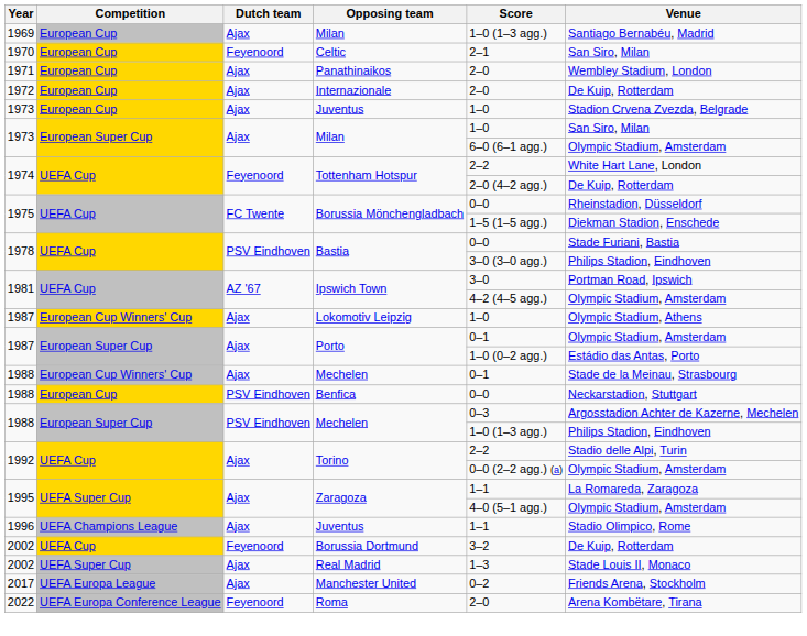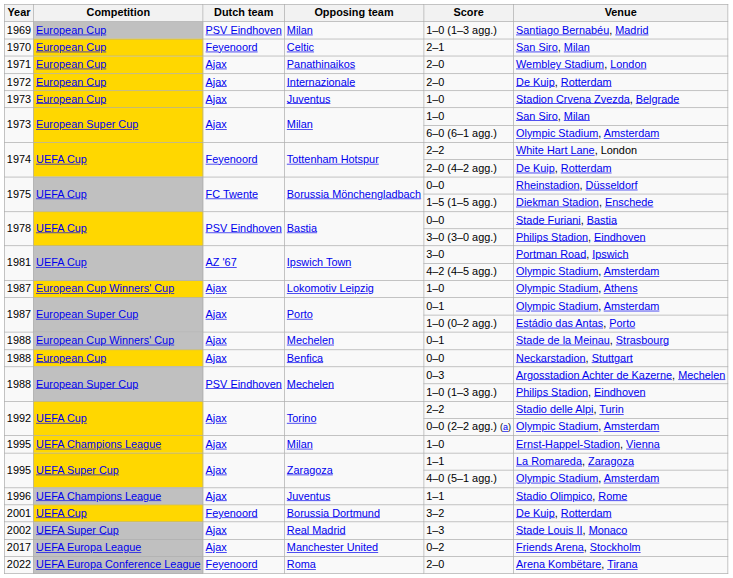 <table class="wikitable sortable">
 <tr>
 <th>Year</th>
 <th>Competition</th>
 <th> Dutch team</th>
 <th>Opposing team</th>
 <th>Score</th>
 <th>Venue</th>
 </tr>
 <tr>
 <td>1969</td>
 <td bgcolor=silver><a href='#'>European Cup</a></td>
-<td><a href='#'>Ajax</a></td>
+<td><a href='#'>PSV Eindhoven</a></td>
 <td> <a href='#'>Milan</a></td>
 <td>1–0 (1–3 agg.)</td>
 <td> <a href='#'>Santiago Bernabéu</a>, <a href='#'>Madrid</a></td>
 </tr>
 <tr>
 <td>1970</td>
 <td bgcolor=gold><a href='#'>European Cup</a></td>
 <td><a href='#'>Feyenoord</a></td>
 <td> <a href='#'>Celtic</a></td>
 <td>2–1 </td>
 <td> <a href='#'>San Siro</a>, <a href='#'>Milan</a></td>
 </tr>
 <tr>
 <td>1971</td>
 <td bgcolor=gold><a href='#'>European Cup</a></td>
 <td><a href='#'>Ajax</a></td>
 <td> <a href='#'>Panathinaikos</a></td>
 <td>2–0</td>
 <td> <a href='#'>Wembley Stadium</a>, <a href='#'>London</a></td>
 </tr>
 <tr>
 <td>1972</td>
 <td bgcolor=gold><a href='#'>European Cup</a></td>
 <td><a href='#'>Ajax</a></td>
 <td> <a href='#'>Internazionale</a></td>
 <td>2–0</td>
 <td> <a href='#'>De Kuip</a>, <a href='#'>Rotterdam</a></td>
 </tr>
 <tr>
 <td>1973</td>
 <td bgcolor=gold><a href='#'>European Cup</a></td>
 <td><a href='#'>Ajax</a></td>
 <td> <a href='#'>Juventus</a></td>
 <td>1–0</td>
 <td> <a href='#'>Stadion Crvena Zvezda</a>, <a href='#'>Belgrade</a></td>
 </tr>
 <tr>
 <td rowspan=2>1973</td>
 <td rowspan=2 bgcolor=gold><a href='#'>European Super Cup</a></td>
 <td rowspan=2><a href='#'>Ajax</a></td>
 <td rowspan=2> <a href='#'>Milan</a></td>
 <td>1–0</td>
 <td> <a href='#'>San Siro</a>, <a href='#'>Milan</a></td>
 </tr>
 <tr>
 <td>6–0 (6–1 agg.)</td>
 <td> <a href='#'>Olympic Stadium</a>, <a href='#'>Amsterdam</a></td>
 </tr>
 <tr>
 <td rowspan=2>1974</td>
 <td rowspan=2 bgcolor=gold><a href='#'>UEFA Cup</a></td>
 <td rowspan=2><a href='#'>Feyenoord</a></td>
 <td rowspan=2> <a href='#'>Tottenham Hotspur</a></td>
 <td>2–2</td>
 <td> <a href='#'>White Hart Lane</a>, London</td>
 </tr>
 <tr>
 <td>2–0 (4–2 agg.)</td>
 <td> <a href='#'>De Kuip</a>, <a href='#'>Rotterdam</a></td>
 </tr>
 <tr>
 <td rowspan=2>1975</td>
 <td rowspan=2 bgcolor=silver><a href='#'>UEFA Cup</a></td>
 <td rowspan=2><a href='#'>FC Twente</a></td>
 <td rowspan=2> <a href='#'>Borussia Mönchengladbach</a></td>
 <td>0–0</td>
 <td> <a href='#'>Rheinstadion</a>, <a href='#'>Düsseldorf</a></td>
 </tr>
 <tr>
 <td>1–5 (1–5 agg.)</td>
 <td> <a href='#'>Diekman Stadion</a>, <a href='#'>Enschede</a></td>
 </tr>
 <tr>
 <td rowspan=2>1978</td>
 <td rowspan=2 bgcolor=gold><a href='#'>UEFA Cup</a></td>
 <td rowspan=2><a href='#'>PSV Eindhoven</a></td>
 <td rowspan=2> <a href='#'>Bastia</a></td>
 <td>0–0</td>
 <td> <a href='#'>Stade Furiani</a>, <a href='#'>Bastia</a></td>
 </tr>
 <tr>
 <td>3–0 (3–0 agg.)</td>
 <td> <a href='#'>Philips Stadion</a>, <a href='#'>Eindhoven</a></td>
 </tr>
 <tr>
 <td rowspan=2>1981</td>
 <td rowspan=2 bgcolor=silver><a href='#'>UEFA Cup</a></td>
 <td rowspan=2><a href='#'>AZ '67</a></td>
 <td rowspan=2> <a href='#'>Ipswich Town</a></td>
 <td>3–0</td>
 <td> <a href='#'>Portman Road</a>, <a href='#'>Ipswich</a></td>
 </tr>
 <tr>
 <td>4–2 (4–5 agg.)</td>
 <td> <a href='#'>Olympic Stadium</a>, <a href='#'>Amsterdam</a></td>
 </tr>
 <tr>
 <td>1987</td>
 <td bgcolor=gold><a href='#'>European Cup Winners' Cup</a></td>
 <td><a href='#'>Ajax</a></td>
 <td> <a href='#'>Lokomotiv Leipzig</a></td>
 <td>1–0</td>
 <td> <a href='#'>Olympic Stadium</a>, <a href='#'>Athens</a></td>
 </tr>
 <tr>
 <td rowspan=2>1987</td>
 <td rowspan=2 bgcolor=silver><a href='#'>European Super Cup</a></td>
 <td rowspan=2><a href='#'>Ajax</a></td>
 <td rowspan=2> <a href='#'>Porto</a></td>
 <td>0–1</td>
 <td> <a href='#'>Olympic Stadium</a>, <a href='#'>Amsterdam</a></td>
 </tr>
 <tr>
 <td>1–0 (0–2 agg.)</td>
 <td> <a href='#'>Estádio das Antas</a>, <a href='#'>Porto</a></td>
 </tr>
 <tr>
 <td>1988</td>
 <td bgcolor=silver><a href='#'>European Cup Winners' Cup</a></td>
 <td><a href='#'>Ajax</a></td>
 <td> <a href='#'>Mechelen</a></td>
 <td>0–1</td>
 <td> <a href='#'>Stade de la Meinau</a>, <a href='#'>Strasbourg</a></td>
 </tr>
 <tr>
 <td>1988</td>
 <td bgcolor=gold><a href='#'>European Cup</a></td>
-<td><a href='#'>PSV Eindhoven</a></td>
+<td><a href='#'>Ajax</a></td>
 <td> <a href='#'>Benfica</a></td>
 <td>0–0  <small></small></td>
 <td> <a href='#'>Neckarstadion</a>, <a href='#'>Stuttgart</a></td>
 </tr>
 <tr>
 <td rowspan=2>1988</td>
 <td rowspan=2 bgcolor=silver><a href='#'>European Super Cup</a></td>
 <td rowspan=2><a href='#'>PSV Eindhoven</a></td>
 <td rowspan=2> <a href='#'>Mechelen</a></td>
 <td>0–3</td>
 <td> <a href='#'>Argosstadion Achter de Kazerne</a>, <a href='#'>Mechelen</a></td>
 </tr>
 <tr>
 <td>1–0 (1–3 agg.)</td>
 <td> <a href='#'>Philips Stadion</a>, <a href='#'>Eindhoven</a></td>
 </tr>
 <tr>
 <td rowspan=2>1992</td>
 <td rowspan=2 bgcolor=gold><a href='#'>UEFA Cup</a></td>
 <td rowspan=2><a href='#'>Ajax</a></td>
 <td rowspan=2> <a href='#'>Torino</a></td>
 <td>2–2</td>
 <td> <a href='#'>Stadio delle Alpi</a>, <a href='#'>Turin</a></td>
 </tr>
 <tr>
 <td>0–0 (2–2 agg.) <small>(<a href='#'>a</a>)</small></td>
 <td> <a href='#'>Olympic Stadium</a>, <a href='#'>Amsterdam</a></td>
 </tr>
 <tr>
+<td>1995</td>
+<td bgcolor=gold><a href='#'>UEFA Champions League</a></td>
+<td><a href='#'>Ajax</a></td>
+<td> <a href='#'>Milan</a></td>
+<td>1–0</td>
+<td> <a href='#'>Ernst-Happel-Stadion</a>, <a href='#'>Vienna</a></td>
+</tr>
+<tr>
 <td rowspan=2>1995</td>
 <td rowspan=2 bgcolor=gold><a href='#'>UEFA Super Cup</a></td>
 <td rowspan=2><a href='#'>Ajax</a></td>
 <td rowspan=2> <a href='#'>Zaragoza</a></td>
 <td>1–1</td>
 <td> <a href='#'>La Romareda</a>, <a href='#'>Zaragoza</a></td>
 </tr>
 <tr>
 <td>4–0 (5–1 agg.)</td>
 <td> <a href='#'>Olympic Stadium</a>, <a href='#'>Amsterdam</a></td>
 </tr>
 <tr>
 <td>1996</td>
 <td bgcolor=silver><a href='#'>UEFA Champions League</a></td>
 <td><a href='#'>Ajax</a></td>
 <td> <a href='#'>Juventus</a></td>
 <td>1–1  <small></small></td>
 <td> <a href='#'>Stadio Olimpico</a>, <a href='#'>Rome</a></td>
 </tr>
 <tr>
-<td>2002</td>
+<td>2001</td>
 <td bgcolor=gold><a href='#'>UEFA Cup</a></td>
 <td><a href='#'>Feyenoord</a></td>
 <td> <a href='#'>Borussia Dortmund</a></td>
 <td>3–2</td>
 <td> <a href='#'>De Kuip</a>, <a href='#'>Rotterdam</a></td>
 </tr>
 <tr>
 <td>2002</td>
 <td bgcolor=silver><a href='#'>UEFA Super Cup</a></td>
 <td><a href='#'>Ajax</a></td>
 <td> <a href='#'>Real Madrid</a></td>
 <td>1–3</td>
 <td> <a href='#'>Stade Louis II</a>, <a href='#'>Monaco</a></td>
 </tr>
 <tr>
 <td>2017</td>
 <td bgcolor=silver><a href='#'>UEFA Europa League</a></td>
 <td><a href='#'>Ajax</a></td>
 <td> <a href='#'>Manchester United</a></td>
 <td>0–2</td>
 <td> <a href='#'>Friends Arena</a>, <a href='#'>Stockholm</a></td>
 </tr>
 <tr>
 <td>2022</td>
 <td bgcolor=silver><a href='#'>UEFA Europa Conference League</a></td>
 <td><a href='#'>Feyenoord</a></td>
 <td> <a href='#'>Roma</a></td>
 <td>2–0</td>
 <td> <a href='#'>Arena Kombëtare</a>, <a href='#'>Tirana</a></td>
 </tr>
 </table>
